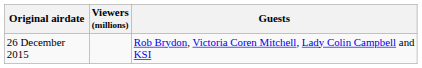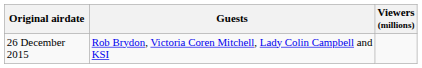 <table class="wikitable">
 <tr>
 <th>Original airdate</th>
+<th>Guests</th>
 <th>Viewers<br><small>(millions)</small></th>
-<th>Guests</th>
 </tr>
 <tr>
 <td>26 December 2015</td>
+<td><a href='#'>Rob Brydon</a>, <a href='#'>Victoria Coren Mitchell</a>, <a href='#'>Lady Colin Campbell</a> and <a href='#'>KSI</a></td>
 <td></td>
-<td><a href='#'>Rob Brydon</a>, <a href='#'>Victoria Coren Mitchell</a>, <a href='#'>Lady Colin Campbell</a> and <a href='#'>KSI</a></td>
 </tr>
 </table>
